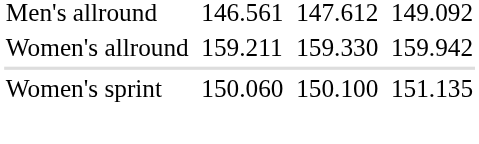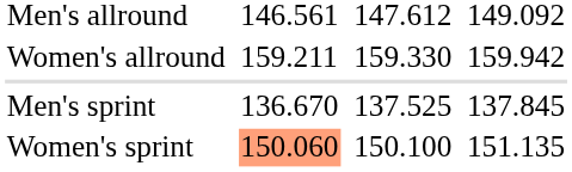 <table>
 <tr>
 <td>Men's allround<br></td>
 <td></td>
 <td>146.561</td>
 <td></td>
 <td>147.612</td>
 <td></td>
 <td>149.092</td>
 </tr>
 <tr>
 <td>Women's allround<br></td>
 <td></td>
 <td>159.211</td>
 <td></td>
 <td>159.330</td>
 <td></td>
 <td>159.942</td>
 </tr>
 <tr bgcolor=#DDDDDD>
 <td colspan=7></td>
 </tr>
 <tr>
+<td>Men's sprint<br></td>
+<td></td>
+<td>136.670</td>
+<td></td>
+<td>137.525</td>
+<td></td>
+<td>137.845</td>
+</tr>
+<tr>
 <td>Women's sprint<br></td>
 <td></td>
-<td>150.060</td>
+<td style="background: lightsalmon;">150.060</td>
 <td></td>
 <td>150.100</td>
 <td></td>
 <td>151.135</td>
 </tr>
 </table>
